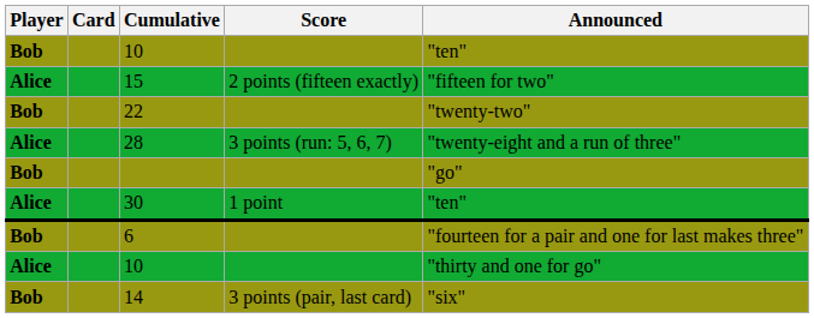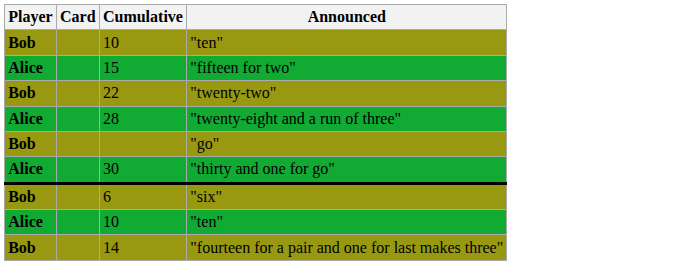 <table class="wikitable" style="float:left">
 <tr>
 <th>Player</th>
 <th>Card</th>
 <th>Cumulative</th>
-<th>Score</th>
 <th>Announced</th>
 </tr>
 <tr style="background-color: #991;">
 <td><strong>Bob</strong></td>
 <td></td>
 <td>10</td>
-<td></td>
 <td>"ten"</td>
 </tr>
 <tr style="background-color: #1a3;">
 <td><strong>Alice</strong></td>
 <td></td>
 <td>15</td>
-<td>2 points (fifteen exactly)</td>
 <td>"fifteen for two"</td>
 </tr>
 <tr style="background-color: #991;">
 <td><strong>Bob</strong></td>
 <td></td>
 <td>22</td>
-<td></td>
 <td>"twenty-two"</td>
 </tr>
 <tr style="background-color: #1a3;">
 <td><strong>Alice</strong></td>
 <td></td>
 <td>28</td>
-<td>3 points (run: 5, 6, 7)</td>
 <td>"twenty-eight and a run of three"</td>
 </tr>
 <tr style="background-color: #991;">
 <td><strong>Bob</strong></td>
-<td></td>
 <td></td>
 <td></td>
 <td>"go"</td>
 </tr>
 <tr style="background-color: #1a3; border-bottom: solid black 3px;">
 <td><strong>Alice</strong></td>
 <td></td>
 <td>30</td>
-<td>1 point</td>
+<td>"thirty and one for go"</td>
+</tr>
+<tr style="background-color: #991;">
+<td><strong>Bob</strong></td>
+<td></td>
+<td>6</td>
+<td>"six"</td>
+</tr>
+<tr style="background-color: #1a3;">
+<td><strong>Alice</strong></td>
+<td></td>
+<td>10</td>
 <td>"ten"</td>
 </tr>
 <tr style="background-color: #991;">
 <td><strong>Bob</strong></td>
 <td></td>
-<td>6</td>
-<td></td>
+<td>14</td>
 <td>"fourteen for a pair and one for last makes three"</td>
 </tr>
-<tr style="background-color: #1a3;">
-<td><strong>Alice</strong></td>
-<td></td>
-<td>10</td>
-<td></td>
-<td>"thirty and one for go"</td>
-</tr>
-<tr style="background-color: #991;">
-<td><strong>Bob</strong></td>
-<td></td>
-<td>14</td>
-<td>3 points (pair, last card)</td>
-<td>"six"</td>
-</tr>
 </table>
